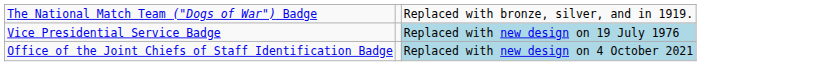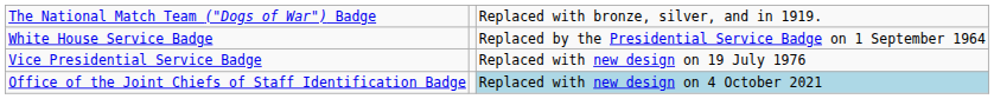 <table class="wikitable">
 <tr>
 <td align="left"><a href='#'>The National Match Team <em>("Dogs of War")</em> Badge</a></td>
 <td align="center"></td>
 <td>Replaced with bronze, silver, and  in 1919.</td>
 </tr>
 <tr>
+<td align="left"><a href='#'>White House Service Badge</a></td>
+<td align="center"></td>
+<td>Replaced by the <a href='#'>Presidential Service Badge</a> on 1 September 1964</td>
+</tr>
+<tr>
 <td align="left"><a href='#'>Vice Presidential Service Badge</a></td>
 <td align="center"></td>
-<td style="background: lightblue;">Replaced with <a href='#'>new design</a> on 19 July 1976</td>
+<td>Replaced with <a href='#'>new design</a> on 19 July 1976</td>
 </tr>
 <tr>
 <td align="left"><a href='#'>Office of the Joint Chiefs of Staff Identification Badge</a></td>
 <td align="center"></td>
 <td style="background: lightblue;">Replaced with <a href='#'>new design</a> on 4 October 2021</td>
 </tr>
 </table>
